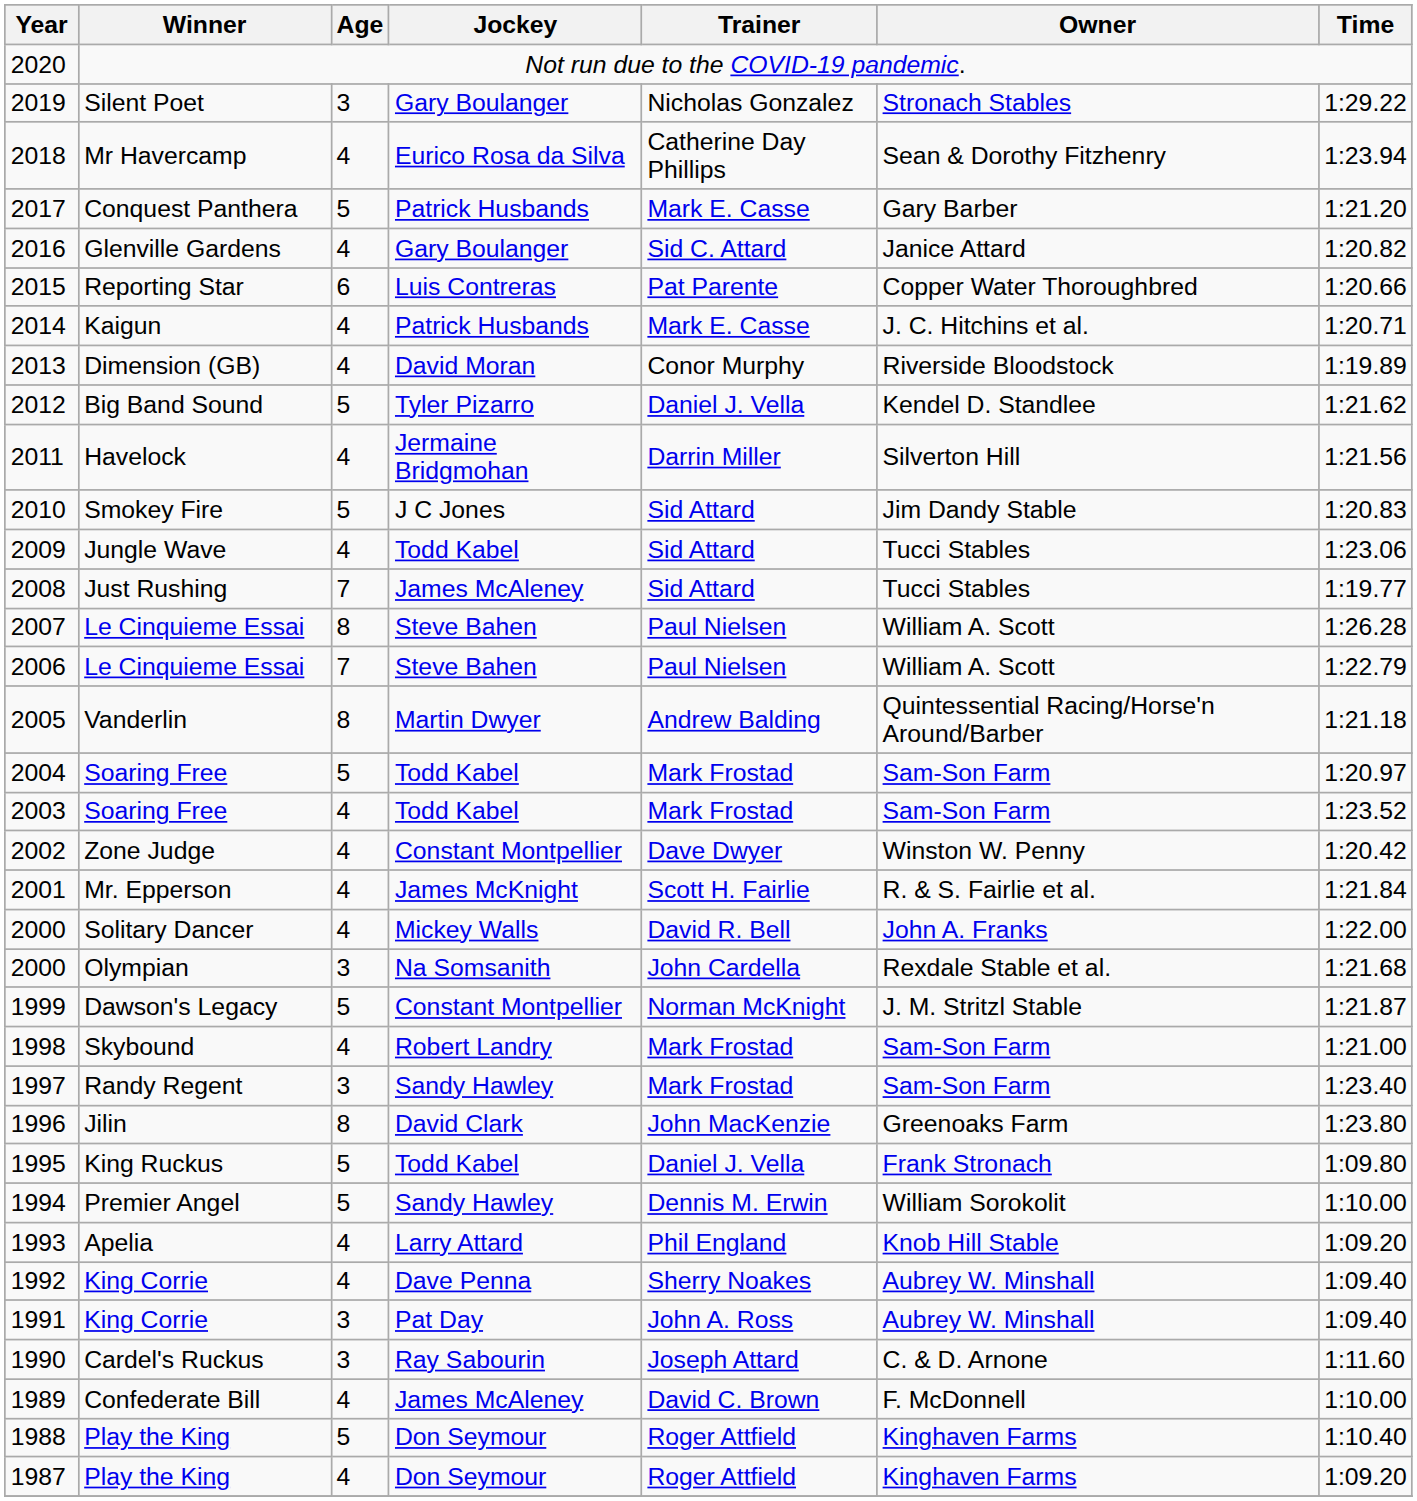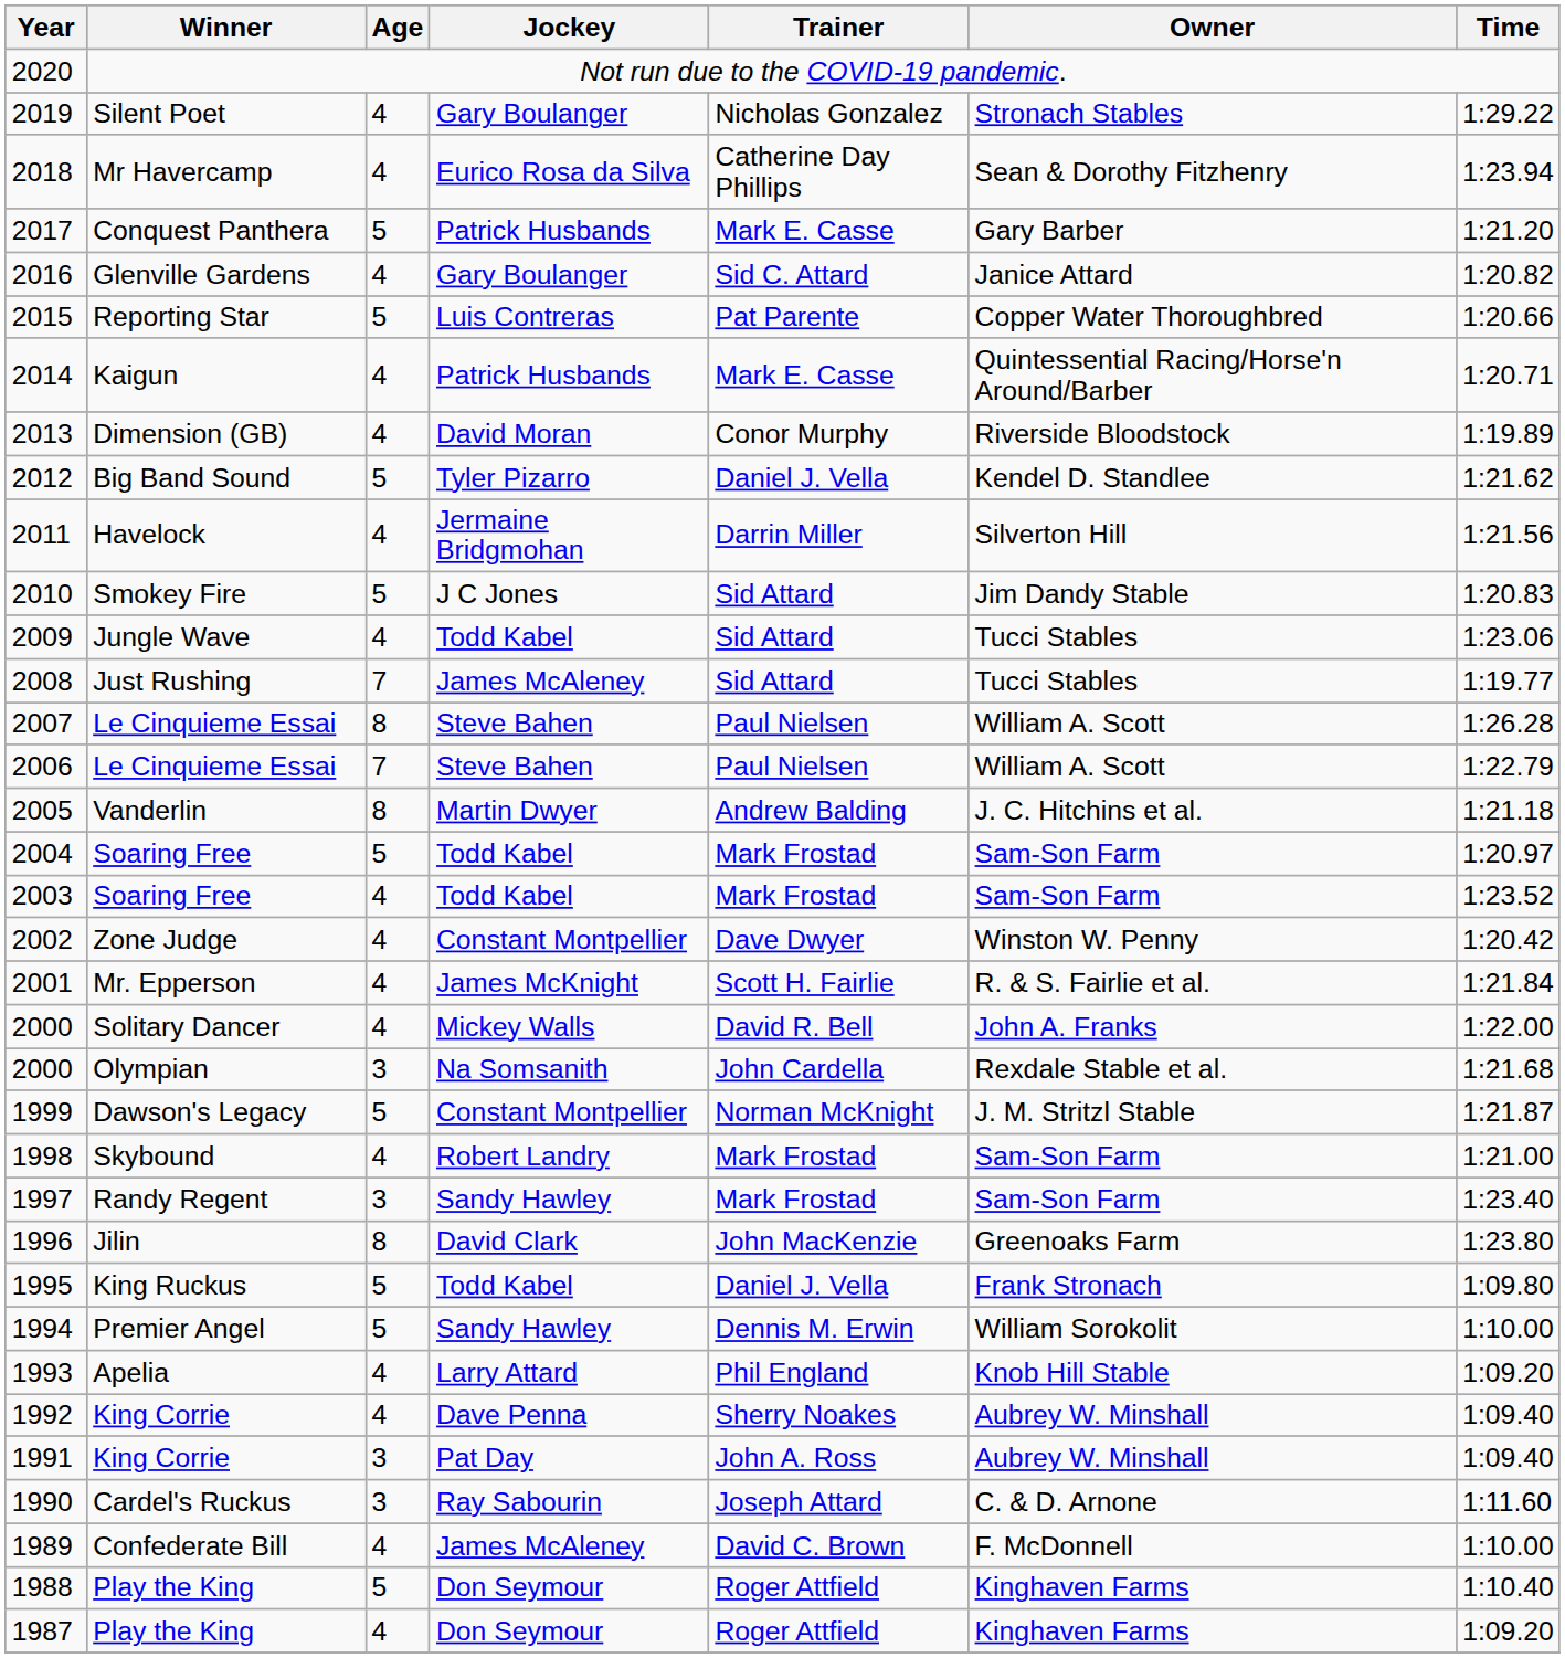 <table class="wikitable sortable" style="font-size:90%">
 <tr>
 <th width="36px">Year<br></th>
 <th width="140px">Winner<br></th>
 <th>Age<br></th>
 <th width="140px">Jockey<br></th>
 <th width="130px">Trainer<br></th>
 <th width="250px">Owner<br></th>
 <th>Time</th>
 </tr>
 <tr>
 <td>2020</td>
 <td align=center colspan=8><em>Not run due to the <a href='#'>COVID-19 pandemic</a></em>.</td>
 </tr>
 <tr>
 <td>2019</td>
 <td>Silent Poet</td>
-<td>3</td>
+<td>4</td>
 <td><a href='#'>Gary Boulanger</a></td>
 <td>Nicholas Gonzalez</td>
 <td><a href='#'>Stronach Stables</a></td>
 <td>1:29.22</td>
 </tr>
 <tr>
 <td>2018</td>
 <td>Mr Havercamp</td>
 <td>4</td>
 <td><a href='#'>Eurico Rosa da Silva</a></td>
 <td>Catherine Day Phillips</td>
 <td>Sean & Dorothy Fitzhenry</td>
 <td>1:23.94</td>
 </tr>
 <tr>
 <td>2017</td>
 <td>Conquest Panthera</td>
 <td>5</td>
 <td><a href='#'>Patrick Husbands</a></td>
 <td><a href='#'>Mark E. Casse</a></td>
 <td>Gary Barber</td>
 <td>1:21.20</td>
 </tr>
 <tr>
 <td>2016</td>
 <td>Glenville Gardens</td>
 <td>4</td>
 <td><a href='#'>Gary Boulanger</a></td>
 <td><a href='#'>Sid C. Attard</a></td>
 <td>Janice Attard</td>
 <td>1:20.82</td>
 </tr>
 <tr>
 <td>2015</td>
 <td>Reporting Star</td>
-<td>6</td>
+<td>5</td>
 <td><a href='#'>Luis Contreras</a></td>
 <td><a href='#'>Pat Parente</a></td>
 <td>Copper Water Thoroughbred</td>
 <td>1:20.66</td>
 </tr>
 <tr>
 <td>2014</td>
 <td>Kaigun</td>
 <td>4</td>
 <td><a href='#'>Patrick Husbands</a></td>
 <td><a href='#'>Mark E. Casse</a></td>
-<td>J. C. Hitchins et al.</td>
+<td>Quintessential Racing/Horse'n Around/Barber</td>
 <td>1:20.71</td>
 </tr>
 <tr>
 <td>2013</td>
 <td>Dimension (GB)</td>
 <td>4</td>
 <td><a href='#'>David Moran</a></td>
 <td>Conor Murphy</td>
 <td>Riverside Bloodstock</td>
 <td>1:19.89</td>
 </tr>
 <tr>
 <td>2012</td>
 <td>Big Band Sound</td>
 <td>5</td>
 <td><a href='#'>Tyler Pizarro</a></td>
 <td><a href='#'>Daniel J. Vella</a></td>
 <td>Kendel D. Standlee</td>
 <td>1:21.62</td>
 </tr>
 <tr>
 <td>2011</td>
 <td>Havelock</td>
 <td>4</td>
 <td><a href='#'>Jermaine Bridgmohan</a></td>
 <td><a href='#'>Darrin Miller</a></td>
 <td>Silverton Hill</td>
 <td>1:21.56</td>
 </tr>
 <tr>
 <td>2010</td>
 <td>Smokey Fire</td>
 <td>5</td>
 <td>J C Jones</td>
 <td><a href='#'>Sid Attard</a></td>
 <td>Jim Dandy Stable</td>
 <td>1:20.83</td>
 </tr>
 <tr>
 <td>2009</td>
 <td>Jungle Wave</td>
 <td>4</td>
 <td><a href='#'>Todd Kabel</a></td>
 <td><a href='#'>Sid Attard</a></td>
 <td>Tucci Stables</td>
 <td>1:23.06</td>
 </tr>
 <tr>
 <td>2008</td>
 <td>Just Rushing</td>
 <td>7</td>
 <td><a href='#'>James McAleney</a></td>
 <td><a href='#'>Sid Attard</a></td>
 <td>Tucci Stables</td>
 <td>1:19.77</td>
 </tr>
 <tr>
 <td>2007</td>
 <td><a href='#'>Le Cinquieme Essai</a></td>
 <td>8</td>
 <td><a href='#'>Steve Bahen</a></td>
 <td><a href='#'>Paul Nielsen</a></td>
 <td>William A. Scott</td>
 <td>1:26.28</td>
 </tr>
 <tr>
 <td>2006</td>
 <td><a href='#'>Le Cinquieme Essai</a></td>
 <td>7</td>
 <td><a href='#'>Steve Bahen</a></td>
 <td><a href='#'>Paul Nielsen</a></td>
 <td>William A. Scott</td>
 <td>1:22.79</td>
 </tr>
 <tr>
 <td>2005</td>
 <td>Vanderlin</td>
 <td>8</td>
 <td><a href='#'>Martin Dwyer</a></td>
 <td><a href='#'>Andrew Balding</a></td>
-<td>Quintessential Racing/Horse'n Around/Barber</td>
+<td>J. C. Hitchins et al.</td>
 <td>1:21.18</td>
 </tr>
 <tr>
 <td>2004</td>
 <td><a href='#'>Soaring Free</a></td>
 <td>5</td>
 <td><a href='#'>Todd Kabel</a></td>
 <td><a href='#'>Mark Frostad</a></td>
 <td><a href='#'>Sam-Son Farm</a></td>
 <td>1:20.97</td>
 </tr>
 <tr>
 <td>2003</td>
 <td><a href='#'>Soaring Free</a></td>
 <td>4</td>
 <td><a href='#'>Todd Kabel</a></td>
 <td><a href='#'>Mark Frostad</a></td>
 <td><a href='#'>Sam-Son Farm</a></td>
 <td>1:23.52</td>
 </tr>
 <tr>
 <td>2002</td>
 <td>Zone Judge</td>
 <td>4</td>
 <td><a href='#'>Constant Montpellier</a></td>
 <td><a href='#'>Dave Dwyer</a></td>
 <td>Winston W. Penny</td>
 <td>1:20.42</td>
 </tr>
 <tr>
 <td>2001</td>
 <td>Mr. Epperson</td>
 <td>4</td>
 <td><a href='#'>James McKnight</a></td>
 <td><a href='#'>Scott H. Fairlie</a></td>
 <td>R. & S. Fairlie et al.</td>
 <td>1:21.84</td>
 </tr>
 <tr>
 <td>2000</td>
 <td>Solitary Dancer</td>
 <td>4</td>
 <td><a href='#'>Mickey Walls</a></td>
 <td><a href='#'>David R. Bell</a></td>
 <td><a href='#'>John A. Franks</a></td>
 <td>1:22.00</td>
 </tr>
 <tr>
 <td>2000</td>
 <td>Olympian</td>
 <td>3</td>
 <td><a href='#'>Na Somsanith</a></td>
 <td><a href='#'>John Cardella</a></td>
 <td>Rexdale Stable et al.</td>
 <td>1:21.68</td>
 </tr>
 <tr>
 <td>1999</td>
 <td>Dawson's Legacy</td>
 <td>5</td>
 <td><a href='#'>Constant Montpellier</a></td>
 <td><a href='#'>Norman McKnight</a></td>
 <td>J. M. Stritzl Stable</td>
 <td>1:21.87</td>
 </tr>
 <tr>
 <td>1998</td>
 <td>Skybound</td>
 <td>4</td>
 <td><a href='#'>Robert Landry</a></td>
 <td><a href='#'>Mark Frostad</a></td>
 <td><a href='#'>Sam-Son Farm</a></td>
 <td>1:21.00</td>
 </tr>
 <tr>
 <td>1997</td>
 <td>Randy Regent</td>
 <td>3</td>
 <td><a href='#'>Sandy Hawley</a></td>
 <td><a href='#'>Mark Frostad</a></td>
 <td><a href='#'>Sam-Son Farm</a></td>
 <td>1:23.40</td>
 </tr>
 <tr>
 <td>1996</td>
 <td>Jilin</td>
 <td>8</td>
 <td><a href='#'>David Clark</a></td>
 <td><a href='#'>John MacKenzie</a></td>
 <td>Greenoaks Farm</td>
 <td>1:23.80</td>
 </tr>
 <tr>
 <td>1995</td>
 <td>King Ruckus</td>
 <td>5</td>
 <td><a href='#'>Todd Kabel</a></td>
 <td><a href='#'>Daniel J. Vella</a></td>
 <td><a href='#'>Frank Stronach</a></td>
 <td>1:09.80</td>
 </tr>
 <tr>
 <td>1994</td>
 <td>Premier Angel</td>
 <td>5</td>
 <td><a href='#'>Sandy Hawley</a></td>
 <td><a href='#'>Dennis M. Erwin</a></td>
 <td>William Sorokolit</td>
 <td>1:10.00</td>
 </tr>
 <tr>
 <td>1993</td>
 <td>Apelia</td>
 <td>4</td>
 <td><a href='#'>Larry Attard</a></td>
 <td><a href='#'>Phil England</a></td>
 <td><a href='#'>Knob Hill Stable</a></td>
 <td>1:09.20</td>
 </tr>
 <tr>
 <td>1992</td>
 <td><a href='#'>King Corrie</a></td>
 <td>4</td>
 <td><a href='#'>Dave Penna</a></td>
 <td><a href='#'>Sherry Noakes</a></td>
 <td><a href='#'>Aubrey W. Minshall</a></td>
 <td>1:09.40</td>
 </tr>
 <tr>
 <td>1991</td>
 <td><a href='#'>King Corrie</a></td>
 <td>3</td>
 <td><a href='#'>Pat Day</a></td>
 <td><a href='#'>John A. Ross</a></td>
 <td><a href='#'>Aubrey W. Minshall</a></td>
 <td>1:09.40</td>
 </tr>
 <tr>
 <td>1990</td>
 <td>Cardel's Ruckus</td>
 <td>3</td>
 <td><a href='#'>Ray Sabourin</a></td>
 <td><a href='#'>Joseph Attard</a></td>
 <td>C. & D. Arnone</td>
 <td>1:11.60</td>
 </tr>
 <tr>
 <td>1989</td>
 <td>Confederate Bill</td>
 <td>4</td>
 <td><a href='#'>James McAleney</a></td>
 <td><a href='#'>David C. Brown</a></td>
 <td>F. McDonnell</td>
 <td>1:10.00</td>
 </tr>
 <tr>
 <td>1988</td>
 <td><a href='#'>Play the King</a></td>
 <td>5</td>
 <td><a href='#'>Don Seymour</a></td>
 <td><a href='#'>Roger Attfield</a></td>
 <td><a href='#'>Kinghaven Farms</a></td>
 <td>1:10.40</td>
 </tr>
 <tr>
 <td>1987</td>
 <td><a href='#'>Play the King</a></td>
 <td>4</td>
 <td><a href='#'>Don Seymour</a></td>
 <td><a href='#'>Roger Attfield</a></td>
 <td><a href='#'>Kinghaven Farms</a></td>
 <td>1:09.20</td>
 </tr>
 <tr>
 </tr>
 </table>
